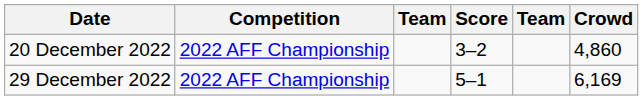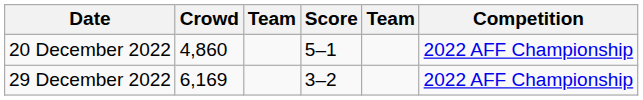 <table class="wikitable">
 <tr>
 <th>Date</th>
-<th>Competition</th>
+<th>Crowd</th>
 <th>Team</th>
 <th>Score</th>
 <th>Team</th>
-<th>Crowd</th>
+<th>Competition</th>
 </tr>
 <tr>
 <td>20 December 2022</td>
+<td>4,860</td>
+<td></td>
+<td>5–1</td>
+<td></td>
 <td><a href='#'>2022 AFF Championship</a></td>
+</tr>
+<tr>
+<td>29 December 2022</td>
+<td>6,169</td>
 <td></td>
 <td>3–2</td>
 <td></td>
-<td>4,860</td>
-</tr>
-<tr>
-<td>29 December 2022</td>
 <td><a href='#'>2022 AFF Championship</a></td>
-<td></td>
-<td>5–1</td>
-<td></td>
-<td>6,169</td>
 </tr>
 </table>
